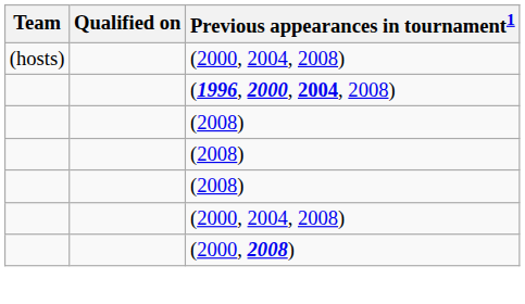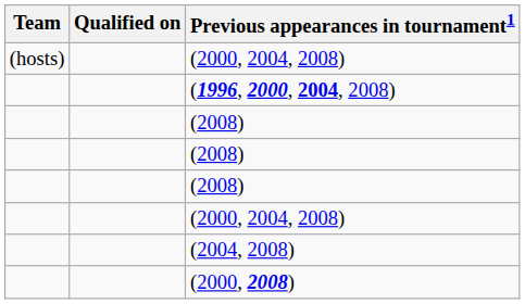 <table class="wikitable sortable" style="text-align: left;">
 <tr>
 <th>Team</th>
 <th>Qualified on</th>
 <th>Previous appearances in tournament<sup><strong><a href='#'>1</a></strong></sup></th>
 </tr>
 <tr>
 <td> (hosts)</td>
 <td></td>
 <td> (<a href='#'>2000</a>, <a href='#'>2004</a>, <a href='#'>2008</a>)</td>
 </tr>
 <tr>
 <td></td>
 <td></td>
 <td> (<strong><em><a href='#'>1996</a></em></strong>, <strong><em><a href='#'>2000</a></em></strong>, <strong><a href='#'>2004</a></strong>, <a href='#'>2008</a>)</td>
 </tr>
 <tr>
 <td></td>
 <td></td>
 <td> (<a href='#'>2008</a>)</td>
 </tr>
 <tr>
 <td></td>
 <td></td>
 <td> (<a href='#'>2008</a>)</td>
 </tr>
 <tr>
 <td></td>
 <td></td>
 <td> (<a href='#'>2008</a>)</td>
 </tr>
 <tr>
 <td></td>
 <td></td>
 <td> (<a href='#'>2000</a>, <a href='#'>2004</a>, <a href='#'>2008</a>)</td>
 </tr>
 <tr>
 <td></td>
 <td></td>
+<td> (<a href='#'>2004</a>, <a href='#'>2008</a>)</td>
+</tr>
+<tr>
+<td></td>
+<td></td>
 <td> (<a href='#'>2000</a>, <strong><em><a href='#'>2008</a></em></strong>)</td>
 </tr>
 </table>
